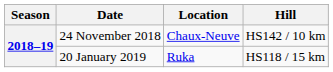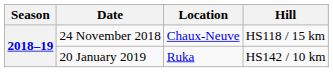 <table border="1" class="wikitable">
 <tr>
 <th>Season</th>
 <th>Date</th>
 <th>Location</th>
 <th>Hill</th>
 </tr>
 <tr>
 <th rowspan=2><strong><a href='#'>2018–19</a></strong></th>
 <td>24 November 2018</td>
 <td> <a href='#'>Chaux-Neuve</a></td>
-<td>HS142 / 10 km</td>
+<td>HS118 / 15 km</td>
 </tr>
 <tr>
 <td>20 January 2019</td>
 <td> <a href='#'>Ruka</a></td>
-<td>HS118 / 15 km</td>
+<td>HS142 / 10 km</td>
 </tr>
 </table>
